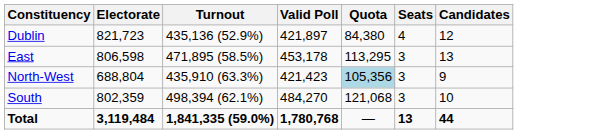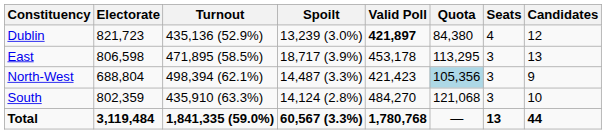 <table class="wikitable">
 <tr>
 <th>Constituency</th>
 <th>Electorate</th>
 <th>Turnout</th>
+<th>Spoilt</th>
 <th>Valid Poll</th>
 <th>Quota</th>
 <th>Seats</th>
 <th>Candidates</th>
 </tr>
 <tr>
 <td><a href='#'>Dublin</a></td>
 <td>821,723</td>
 <td>435,136 (52.9%)</td>
-<td>421,897</td>
+<td>13,239 (3.0%)</td>
+<td><strong>421,897</strong></td>
 <td>84,380</td>
 <td>4</td>
 <td>12</td>
 </tr>
 <tr>
 <td><a href='#'>East</a></td>
 <td>806,598</td>
 <td>471,895 (58.5%)</td>
+<td>18,717 (3.9%)</td>
 <td>453,178</td>
 <td>113,295</td>
 <td>3</td>
 <td>13</td>
 </tr>
 <tr>
 <td><a href='#'>North-West</a></td>
 <td>688,804</td>
-<td>435,910 (63.3%)</td>
+<td>498,394 (62.1%)</td>
+<td>14,487 (3.3%)</td>
 <td>421,423</td>
 <td style="background: lightblue;">105,356</td>
 <td>3</td>
 <td>9</td>
 </tr>
 <tr>
 <td><a href='#'>South</a></td>
 <td>802,359</td>
-<td>498,394 (62.1%)</td>
+<td>435,910 (63.3%)</td>
+<td>14,124 (2.8%)</td>
 <td>484,270</td>
 <td>121,068</td>
 <td>3</td>
 <td>10</td>
 </tr>
 <tr>
 <td><strong>Total</strong></td>
 <td><strong>3,119,484</strong></td>
 <td><strong>1,841,335 (59.0%)</strong></td>
+<td><strong>60,567 (3.3%)</strong></td>
 <td><strong>1,780,768</strong></td>
 <td align=center>—</td>
 <td><strong>13</strong></td>
 <td><strong>44</strong></td>
 </tr>
 </table>
